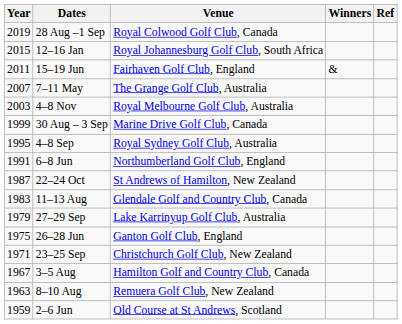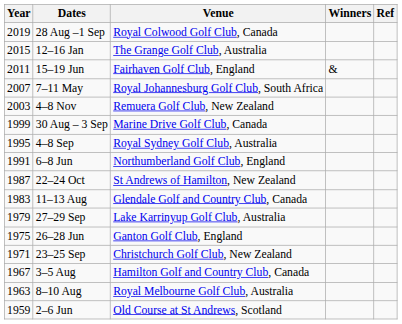 <table class="wikitable" style="text-align: left">
 <tr>
 <th>Year</th>
 <th>Dates</th>
 <th>Venue</th>
 <th>Winners</th>
 <th>Ref</th>
 </tr>
 <tr>
 <td>2019</td>
 <td>28 Aug –1 Sep</td>
 <td><a href='#'>Royal Colwood Golf Club</a>, Canada</td>
 <td></td>
 <td></td>
 </tr>
 <tr>
 <td>2015</td>
 <td>12–16 Jan</td>
-<td><a href='#'>Royal Johannesburg Golf Club</a>, South Africa</td>
+<td><a href='#'>The Grange Golf Club</a>, Australia</td>
 <td></td>
 <td></td>
 </tr>
 <tr>
 <td>2011</td>
 <td>15–19 Jun</td>
 <td><a href='#'>Fairhaven Golf Club</a>, England</td>
 <td> & </td>
 <td></td>
 </tr>
 <tr>
 <td>2007</td>
 <td>7–11 May</td>
-<td><a href='#'>The Grange Golf Club</a>, Australia</td>
+<td><a href='#'>Royal Johannesburg Golf Club</a>, South Africa</td>
 <td></td>
 <td></td>
 </tr>
 <tr>
 <td>2003</td>
 <td>4–8 Nov</td>
-<td><a href='#'>Royal Melbourne Golf Club</a>, Australia</td>
+<td><a href='#'>Remuera Golf Club</a>, New Zealand</td>
 <td></td>
 <td></td>
 </tr>
 <tr>
 <td>1999</td>
 <td>30 Aug – 3 Sep</td>
 <td><a href='#'>Marine Drive Golf Club</a>, Canada</td>
 <td></td>
 <td></td>
 </tr>
 <tr>
 <td>1995</td>
 <td>4–8 Sep</td>
 <td><a href='#'>Royal Sydney Golf Club</a>, Australia</td>
 <td></td>
 <td></td>
 </tr>
 <tr>
 <td>1991</td>
 <td>6–8 Jun</td>
 <td><a href='#'>Northumberland Golf Club</a>, England</td>
 <td></td>
 <td></td>
 </tr>
 <tr>
 <td>1987</td>
 <td>22–24 Oct</td>
 <td><a href='#'>St Andrews of Hamilton</a>, New Zealand</td>
 <td></td>
 <td></td>
 </tr>
 <tr>
 <td>1983</td>
 <td>11–13 Aug</td>
 <td><a href='#'>Glendale Golf and Country Club</a>, Canada</td>
 <td></td>
 <td></td>
 </tr>
 <tr>
 <td>1979</td>
 <td>27–29 Sep</td>
 <td><a href='#'>Lake Karrinyup Golf Club</a>, Australia</td>
 <td></td>
 <td></td>
 </tr>
 <tr>
 <td>1975</td>
 <td>26–28 Jun</td>
 <td><a href='#'>Ganton Golf Club</a>, England</td>
 <td></td>
 <td></td>
 </tr>
 <tr>
 <td>1971</td>
 <td>23–25 Sep</td>
 <td><a href='#'>Christchurch Golf Club</a>, New Zealand</td>
 <td></td>
 <td></td>
 </tr>
 <tr>
 <td>1967</td>
 <td>3–5 Aug</td>
 <td><a href='#'>Hamilton Golf and Country Club</a>, Canada</td>
 <td></td>
 <td></td>
 </tr>
 <tr>
 <td>1963</td>
 <td>8–10 Aug</td>
-<td><a href='#'>Remuera Golf Club</a>, New Zealand</td>
+<td><a href='#'>Royal Melbourne Golf Club</a>, Australia</td>
 <td></td>
 <td></td>
 </tr>
 <tr>
 <td>1959</td>
 <td>2–6 Jun</td>
 <td><a href='#'>Old Course at St Andrews</a>, Scotland</td>
 <td></td>
 <td></td>
 </tr>
 </table>
